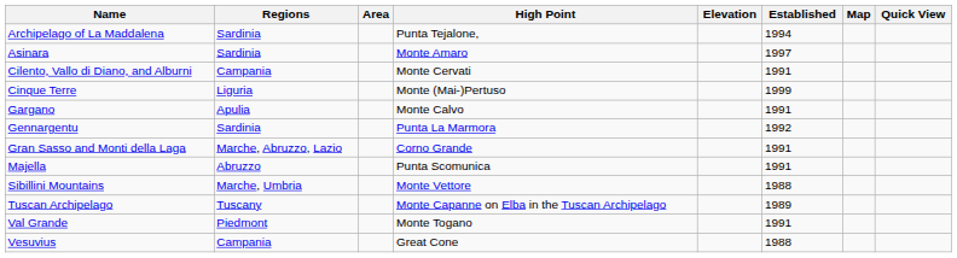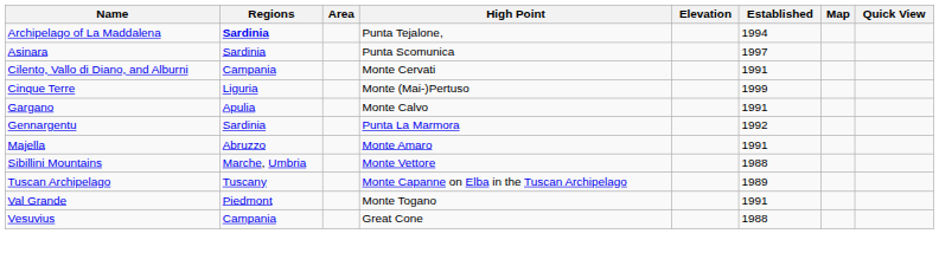 <table class="wikitable sortable" border="1" width="100%">
 <tr>
 <th>Name</th>
 <th>Regions</th>
 <th>Area</th>
 <th>High Point</th>
 <th>Elevation</th>
 <th>Established</th>
 <th>Map</th>
 <th>Quick View</th>
 </tr>
 <tr>
 <td><a href='#'>Archipelago of La Maddalena</a></td>
-<td><a href='#'>Sardinia</a></td>
+<td><strong><a href='#'>Sardinia</a></strong></td>
 <td></td>
 <td>Punta Tejalone, </td>
 <td></td>
 <td>1994</td>
 <td></td>
 <td></td>
 </tr>
 <tr>
 <td><a href='#'>Asinara</a></td>
 <td><a href='#'>Sardinia</a></td>
 <td></td>
-<td><a href='#'>Monte Amaro</a></td>
+<td>Punta Scomunica</td>
 <td></td>
 <td>1997</td>
 <td></td>
 <td></td>
 </tr>
 <tr>
 <td><a href='#'>Cilento, Vallo di Diano, and Alburni</a></td>
 <td><a href='#'>Campania</a></td>
 <td></td>
 <td>Monte Cervati</td>
 <td></td>
 <td>1991</td>
 <td></td>
 <td></td>
 </tr>
 <tr>
 <td><a href='#'>Cinque Terre</a></td>
 <td><a href='#'>Liguria</a></td>
 <td></td>
 <td>Monte (Mai-)Pertuso</td>
 <td></td>
 <td>1999</td>
 <td></td>
 <td></td>
 </tr>
 <tr>
 <td><a href='#'>Gargano</a></td>
 <td><a href='#'>Apulia</a></td>
 <td></td>
 <td>Monte Calvo</td>
 <td></td>
 <td>1991</td>
 <td></td>
 <td></td>
 </tr>
 <tr>
 <td><a href='#'>Gennargentu</a></td>
 <td><a href='#'>Sardinia</a></td>
 <td></td>
 <td><a href='#'>Punta La Marmora</a></td>
 <td></td>
 <td>1992</td>
 <td></td>
 <td></td>
 </tr>
 <tr>
-<td><a href='#'>Gran Sasso and Monti della Laga</a></td>
-<td><a href='#'>Marche</a>, <a href='#'>Abruzzo</a>, <a href='#'>Lazio</a></td>
-<td></td>
-<td><a href='#'>Corno Grande</a></td>
-<td></td>
-<td>1991</td>
-<td></td>
-<td></td>
-</tr>
-<tr>
 <td><a href='#'>Majella</a></td>
 <td><a href='#'>Abruzzo</a></td>
 <td></td>
-<td>Punta Scomunica</td>
+<td><a href='#'>Monte Amaro</a></td>
 <td></td>
 <td>1991</td>
 <td></td>
 <td></td>
 </tr>
 <tr>
 <td><a href='#'>Sibillini Mountains</a></td>
 <td><a href='#'>Marche</a>, <a href='#'>Umbria</a></td>
 <td></td>
 <td><a href='#'>Monte Vettore</a></td>
 <td></td>
 <td>1988</td>
 <td></td>
 <td></td>
 </tr>
 <tr>
 <td><a href='#'>Tuscan Archipelago</a></td>
 <td><a href='#'>Tuscany</a></td>
 <td></td>
 <td><a href='#'>Monte Capanne</a> on <a href='#'>Elba</a> in the <a href='#'>Tuscan Archipelago</a></td>
 <td></td>
 <td>1989</td>
 <td></td>
 <td></td>
 </tr>
 <tr>
 <td><a href='#'>Val Grande</a></td>
 <td><a href='#'>Piedmont</a></td>
 <td></td>
 <td>Monte Togano</td>
 <td></td>
 <td>1991</td>
 <td></td>
 <td></td>
 </tr>
 <tr>
 <td><a href='#'>Vesuvius</a></td>
 <td><a href='#'>Campania</a></td>
 <td></td>
 <td>Great Cone</td>
 <td></td>
 <td>1988</td>
 <td></td>
 <td></td>
 </tr>
 </table>
